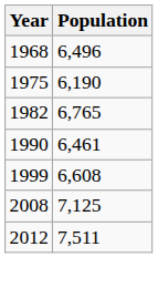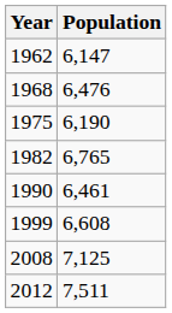 <table class="wikitable">
 <tr>
 <th>Year</th>
 <th>Population</th>
 </tr>
 <tr>
+<td>1962</td>
+<td>6,147</td>
+</tr>
+<tr>
 <td>1968</td>
-<td>6,496</td>
+<td>6,476</td>
 </tr>
 <tr>
 <td>1975</td>
 <td>6,190</td>
 </tr>
 <tr>
 <td>1982</td>
 <td>6,765</td>
 </tr>
 <tr>
 <td>1990</td>
 <td>6,461</td>
 </tr>
 <tr>
 <td>1999</td>
 <td>6,608</td>
 </tr>
 <tr>
 <td>2008</td>
 <td>7,125</td>
 </tr>
 <tr>
 <td>2012</td>
 <td>7,511</td>
 </tr>
 </table>
